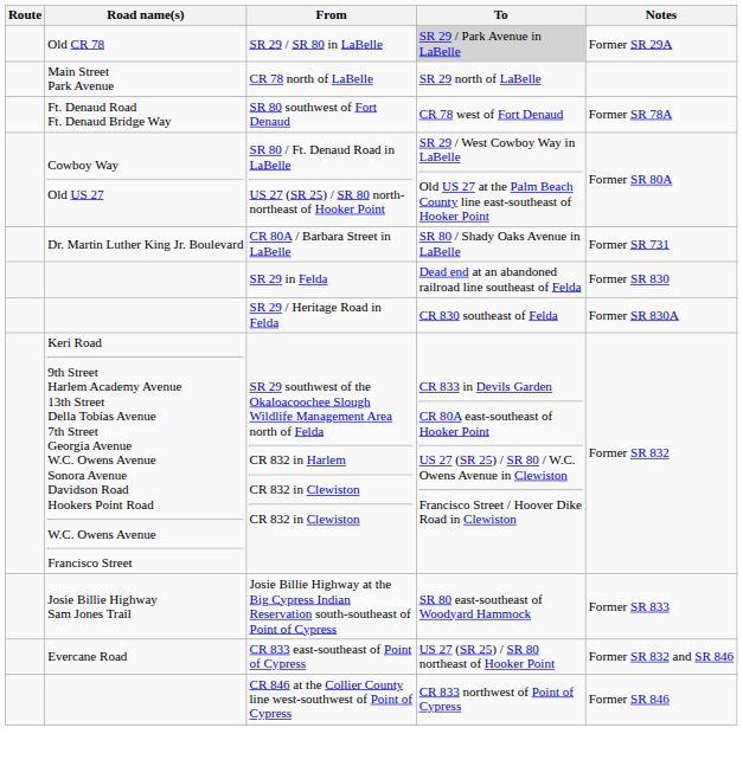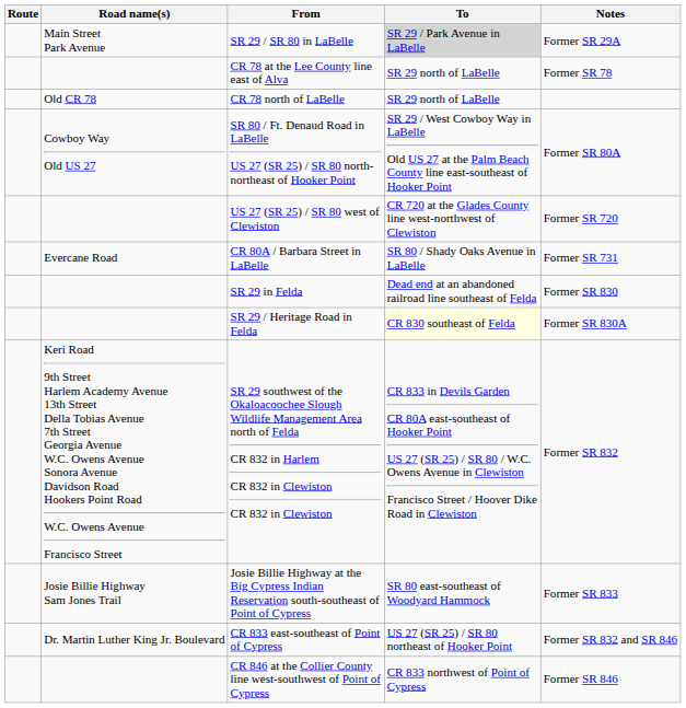 <table class="wikitable">
 <tr>
 <th scope="col">Route</th>
 <th scope="col">Road name(s)</th>
 <th scope="col" width=200px>From</th>
 <th scope="col" width=200px>To</th>
 <th scope="col">Notes</th>
 </tr>
 <tr>
 <td></td>
-<td>Old <a href='#'>CR 78</a></td>
+<td>Main Street<br>Park Avenue</td>
 <td><a href='#'>SR 29</a> / <a href='#'>SR 80</a> in <a href='#'>LaBelle</a></td>
 <td style="background: lightgrey;"><a href='#'>SR 29</a> / Park Avenue in <a href='#'>LaBelle</a></td>
 <td>Former <a href='#'>SR 29A</a></td>
 </tr>
 <tr>
 <td></td>
-<td>Main Street<br>Park Avenue</td>
+<td></td>
+<td><a href='#'>CR 78</a> at the <a href='#'>Lee County</a> line east of <a href='#'>Alva</a></td>
+<td><a href='#'>SR 29</a> north of <a href='#'>LaBelle</a></td>
+<td>Former <a href='#'>SR 78</a></td>
+</tr>
+<tr>
+<td></td>
+<td>Old <a href='#'>CR 78</a></td>
 <td><a href='#'>CR 78</a> north of <a href='#'>LaBelle</a></td>
 <td><a href='#'>SR 29</a> north of <a href='#'>LaBelle</a></td>
 <td></td>
-</tr>
-<tr>
-<td></td>
-<td>Ft. Denaud Road<br>Ft. Denaud Bridge Way</td>
-<td><a href='#'>SR 80</a> southwest of <a href='#'>Fort Denaud</a></td>
-<td><a href='#'>CR 78</a> west of <a href='#'>Fort Denaud</a></td>
-<td>Former <a href='#'>SR 78A</a></td>
 </tr>
 <tr>
 <td></td>
 <td>Cowboy Way<hr>Old <a href='#'>US 27</a></td>
 <td><a href='#'>SR 80</a> / Ft. Denaud Road in <a href='#'>LaBelle</a><hr><a href='#'>US 27</a> (<a href='#'>SR 25</a>) / <a href='#'>SR 80</a> north-northeast of <a href='#'>Hooker Point</a></td>
 <td><a href='#'>SR 29</a> / West Cowboy Way in <a href='#'>LaBelle</a><hr>Old <a href='#'>US 27</a> at the <a href='#'>Palm Beach County</a> line east-southeast of <a href='#'>Hooker Point</a></td>
 <td>Former <a href='#'>SR 80A</a></td>
 </tr>
 <tr>
 <td></td>
-<td>Dr. Martin Luther King Jr. Boulevard</td>
+<td></td>
+<td><a href='#'>US 27</a> (<a href='#'>SR 25</a>) / <a href='#'>SR 80</a> west of <a href='#'>Clewiston</a></td>
+<td><a href='#'>CR 720</a> at the <a href='#'>Glades County</a> line west-northwest of <a href='#'>Clewiston</a></td>
+<td>Former <a href='#'>SR 720</a></td>
+</tr>
+<tr>
+<td></td>
+<td>Evercane Road</td>
 <td><a href='#'>CR 80A</a> / Barbara Street in <a href='#'>LaBelle</a></td>
 <td><a href='#'>SR 80</a> / Shady Oaks Avenue in <a href='#'>LaBelle</a></td>
 <td>Former <a href='#'>SR 731</a></td>
 </tr>
 <tr>
 <td></td>
 <td></td>
 <td><a href='#'>SR 29</a> in <a href='#'>Felda</a></td>
 <td><a href='#'>Dead end</a> at an abandoned railroad line southeast of <a href='#'>Felda</a></td>
 <td>Former <a href='#'>SR 830</a></td>
 </tr>
 <tr>
 <td></td>
 <td></td>
 <td><a href='#'>SR 29</a> / Heritage Road in <a href='#'>Felda</a></td>
-<td><a href='#'>CR 830</a> southeast of <a href='#'>Felda</a></td>
+<td style="background: lightyellow;"><a href='#'>CR 830</a> southeast of <a href='#'>Felda</a></td>
 <td>Former <a href='#'>SR 830A</a></td>
 </tr>
 <tr>
 <td></td>
 <td>Keri Road<hr>9th Street<br>Harlem Academy Avenue<br>13th Street<br>Della Tobias Avenue<br>7th Street<br>Georgia Avenue<br>W.C. Owens Avenue<br>Sonora Avenue<br>Davidson Road<br>Hookers Point Road<hr>W.C. Owens Avenue<hr>Francisco Street</td>
 <td><a href='#'>SR 29</a> southwest of the <a href='#'>Okaloacoochee Slough Wildlife Management Area</a> north of <a href='#'>Felda</a><hr>CR 832 in <a href='#'>Harlem</a><hr>CR 832 in <a href='#'>Clewiston</a><hr>CR 832 in <a href='#'>Clewiston</a></td>
 <td><a href='#'>CR 833</a> in <a href='#'>Devils Garden</a><hr><a href='#'>CR 80A</a> east-southeast of <a href='#'>Hooker Point</a><hr><a href='#'>US 27</a> (<a href='#'>SR 25</a>) / <a href='#'>SR 80</a> / W.C. Owens Avenue in <a href='#'>Clewiston</a><hr>Francisco Street / Hoover Dike Road in <a href='#'>Clewiston</a></td>
 <td>Former <a href='#'>SR 832</a></td>
 </tr>
 <tr>
 <td></td>
 <td>Josie Billie Highway<br>Sam Jones Trail</td>
 <td>Josie Billie Highway at the <a href='#'>Big Cypress Indian Reservation</a> south-southeast of <a href='#'>Point of Cypress</a></td>
 <td><a href='#'>SR 80</a> east-southeast of <a href='#'>Woodyard Hammock</a></td>
 <td>Former <a href='#'>SR 833</a></td>
 </tr>
 <tr>
 <td></td>
-<td>Evercane Road</td>
+<td>Dr. Martin Luther King Jr. Boulevard</td>
 <td><a href='#'>CR 833</a> east-southeast of <a href='#'>Point of Cypress</a></td>
 <td><a href='#'>US 27</a> (<a href='#'>SR 25</a>) / <a href='#'>SR 80</a> northeast of <a href='#'>Hooker Point</a></td>
 <td>Former <a href='#'>SR 832</a> and <a href='#'>SR 846</a></td>
 </tr>
 <tr>
 <td></td>
 <td></td>
 <td><a href='#'>CR 846</a> at the <a href='#'>Collier County</a> line west-southwest of <a href='#'>Point of Cypress</a></td>
 <td><a href='#'>CR 833</a> northwest of <a href='#'>Point of Cypress</a></td>
 <td>Former <a href='#'>SR 846</a></td>
 </tr>
 </table>
